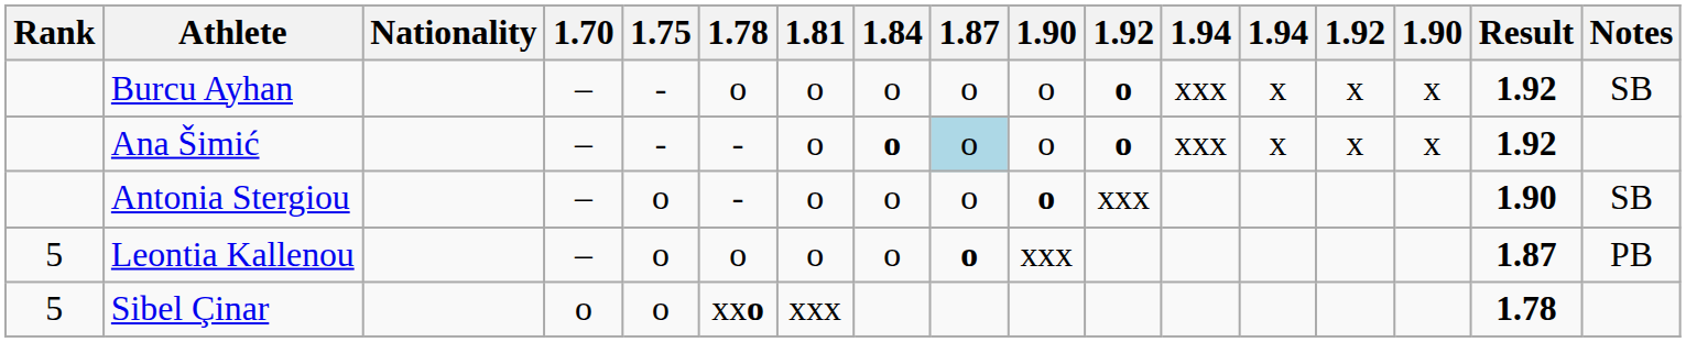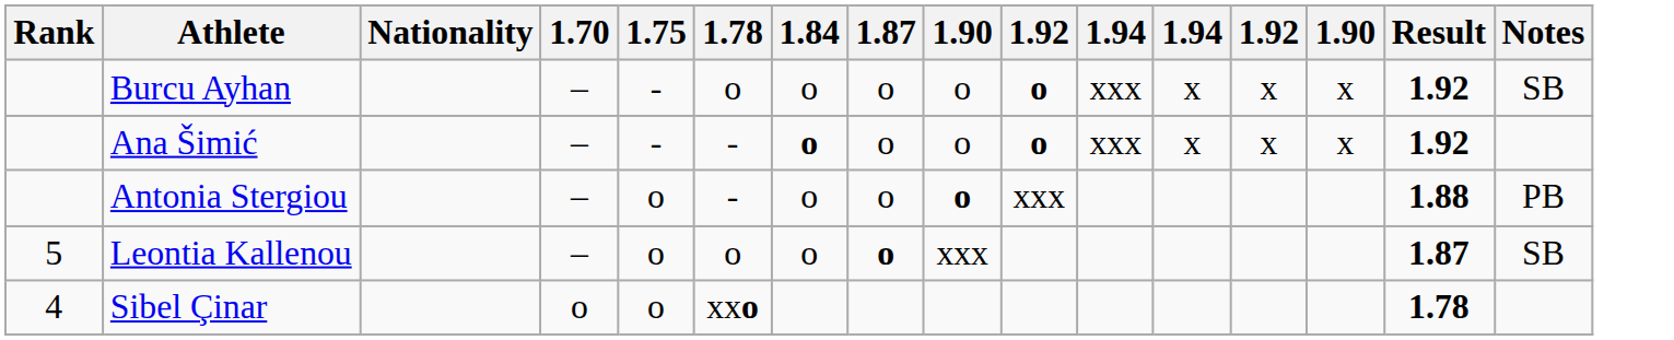 <table class="wikitable sortable" style="text-align:center">
 <tr>
 <th>Rank</th>
 <th>Athlete</th>
 <th>Nationality</th>
 <th>1.70</th>
 <th>1.75</th>
 <th>1.78</th>
-<th>1.81</th>
 <th>1.84</th>
 <th>1.87</th>
 <th>1.90</th>
 <th>1.92</th>
 <th>1.94</th>
 <th>1.94</th>
 <th>1.92</th>
 <th>1.90</th>
 <th>Result</th>
 <th>Notes</th>
 </tr>
 <tr>
 <td></td>
 <td align="left"><a href='#'>Burcu Ayhan</a></td>
 <td align="left"></td>
 <td>–</td>
 <td>-</td>
 <td>o</td>
 <td>o</td>
 <td>o</td>
 <td>o</td>
-<td>o</td>
 <td><strong>o</strong></td>
 <td>xxx</td>
 <td>x</td>
 <td>x</td>
 <td>x</td>
 <td><strong>1.92</strong></td>
 <td>SB</td>
 </tr>
 <tr>
 <td></td>
 <td align="left"><a href='#'>Ana Šimić</a></td>
 <td align="left"></td>
 <td>–</td>
 <td>-</td>
 <td>-</td>
+<td><strong>o</strong></td>
 <td>o</td>
-<td><strong>o</strong></td>
-<td style="background: lightblue;">o</td>
 <td>o</td>
 <td><strong>o</strong></td>
 <td>xxx</td>
 <td>x</td>
 <td>x</td>
 <td>x</td>
 <td><strong>1.92</strong></td>
 <td></td>
 </tr>
 <tr>
 <td></td>
 <td align="left"><a href='#'>Antonia Stergiou</a></td>
 <td align="left"></td>
 <td>–</td>
 <td>o</td>
 <td>-</td>
 <td>o</td>
 <td>o</td>
-<td>o</td>
 <td><strong>o</strong></td>
 <td>xxx</td>
 <td></td>
 <td></td>
 <td></td>
 <td></td>
-<td><strong>1.90</strong></td>
-<td>SB</td>
+<td><strong>1.88</strong></td>
+<td>PB</td>
 </tr>
 <tr>
 <td>5</td>
 <td align="left"><a href='#'>Leontia Kallenou</a></td>
 <td align="left"></td>
 <td>–</td>
-<td>o</td>
 <td>o</td>
 <td>o</td>
 <td>o</td>
 <td><strong>o</strong></td>
 <td>xxx</td>
 <td></td>
 <td></td>
 <td></td>
 <td></td>
 <td></td>
 <td><strong>1.87</strong></td>
-<td>PB</td>
+<td>SB</td>
 </tr>
 <tr>
-<td>5</td>
+<td>4</td>
 <td align="left"><a href='#'>Sibel Çinar</a></td>
 <td align="left"></td>
 <td>o</td>
 <td>o</td>
 <td>xx<strong>o</strong></td>
-<td>xxx</td>
 <td></td>
 <td></td>
 <td></td>
 <td></td>
 <td></td>
 <td></td>
 <td></td>
 <td></td>
 <td><strong>1.78</strong></td>
 <td></td>
 </tr>
 </table>
